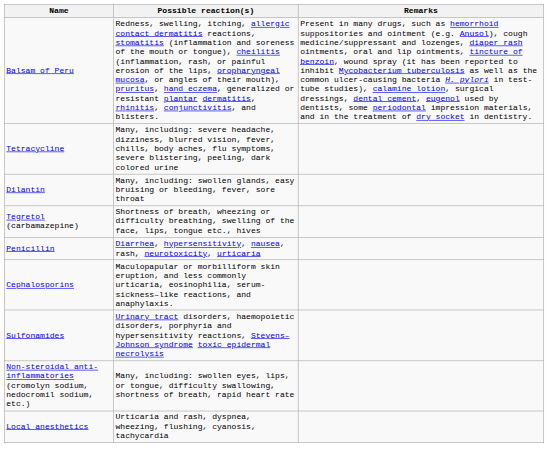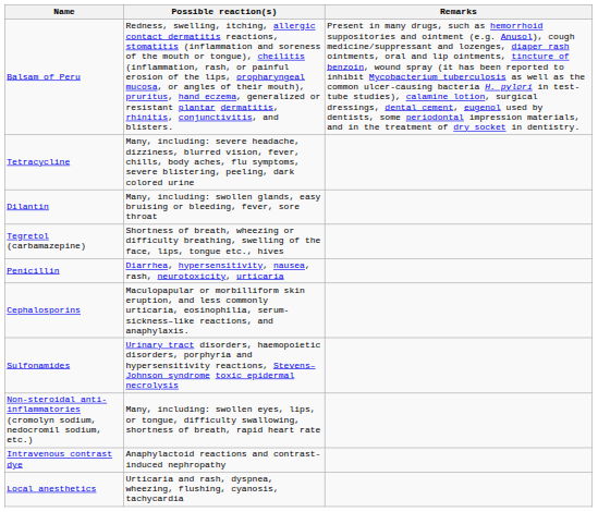 <table Class="wikitable sortable">
 <tr>
 <th width="170">Name</th>
 <th>Possible reaction(s)</th>
 <th>Remarks</th>
 </tr>
 <tr>
 <td><a href='#'>Balsam of Peru</a></td>
 <td>Redness, swelling, itching, <a href='#'>allergic</a> <a href='#'>contact dermatitis</a> reactions, <a href='#'>stomatitis</a> (inflammation and soreness of the mouth or tongue), <a href='#'>cheilitis</a> (inflammation, rash, or painful erosion of the lips, <a href='#'>oropharyngeal</a> <a href='#'>mucosa</a>, or angles of their mouth), <a href='#'>pruritus</a>, <a href='#'>hand eczema</a>, generalized or resistant <a href='#'>plantar</a> <a href='#'>dermatitis</a>, <a href='#'>rhinitis</a>, <a href='#'>conjunctivitis</a>, and blisters.</td>
 <td>Present in many drugs, such as <a href='#'>hemorrhoid</a> suppositories and ointment (e.g. <a href='#'>Anusol</a>), cough medicine/suppressant and lozenges, <a href='#'>diaper rash</a> ointments, oral and lip ointments, <a href='#'>tincture of benzoin</a>, wound spray (it has been reported to inhibit <a href='#'>Mycobacterium tuberculosis</a> as well as the common ulcer-causing bacteria <em><a href='#'>H. pylori</a></em> in test-tube studies), <a href='#'>calamine lotion</a>, surgical dressings, <a href='#'>dental cement</a>, <a href='#'>eugenol</a> used by dentists, some <a href='#'>periodontal</a> impression materials, and in the treatment of <a href='#'>dry socket</a> in dentistry.</td>
 </tr>
 <tr>
 <td><a href='#'>Tetracycline</a></td>
 <td>Many, including: severe headache, dizziness, blurred vision, fever, chills, body aches, flu symptoms, severe blistering, peeling, dark colored urine</td>
 <td></td>
 </tr>
 <tr>
 <td><a href='#'>Dilantin</a></td>
 <td>Many, including: swollen glands, easy bruising or bleeding, fever, sore throat</td>
 <td></td>
 </tr>
 <tr>
 <td><a href='#'>Tegretol</a> (carbamazepine)</td>
 <td>Shortness of breath, wheezing or difficulty breathing, swelling of the face, lips, tongue etc., hives</td>
 <td></td>
 </tr>
 <tr>
 <td><a href='#'>Penicillin</a></td>
 <td><a href='#'>Diarrhea</a>, <a href='#'>hypersensitivity</a>, <a href='#'>nausea</a>, rash, <a href='#'>neurotoxicity</a>, <a href='#'>urticaria</a></td>
 <td></td>
 </tr>
 <tr>
 <td><a href='#'>Cephalosporins</a></td>
 <td>Maculopapular or morbilliform skin eruption, and less commonly urticaria, eosinophilia, serum-sickness–like reactions, and anaphylaxis.</td>
 <td></td>
 </tr>
 <tr>
 <td><a href='#'>Sulfonamides</a></td>
 <td><a href='#'>Urinary tract</a> disorders, haemopoietic disorders, porphyria and hypersensitivity reactions, <a href='#'>Stevens–Johnson syndrome</a> <a href='#'>toxic epidermal necrolysis</a></td>
 <td></td>
 </tr>
 <tr>
 <td><a href='#'>Non-steroidal anti-inflammatories</a> (cromolyn sodium, nedocromil sodium, etc.)</td>
 <td>Many, including: swollen eyes, lips, or tongue, difficulty swallowing, shortness of breath, rapid heart rate</td>
 <td></td>
 </tr>
 <tr>
+<td><a href='#'>Intravenous contrast dye</a></td>
+<td>Anaphylactoid reactions and contrast-induced nephropathy</td>
+<td></td>
+</tr>
+<tr>
 <td><a href='#'>Local anesthetics</a></td>
 <td>Urticaria and rash, dyspnea, wheezing, flushing, cyanosis, tachycardia</td>
 <td></td>
 </tr>
 </table>
